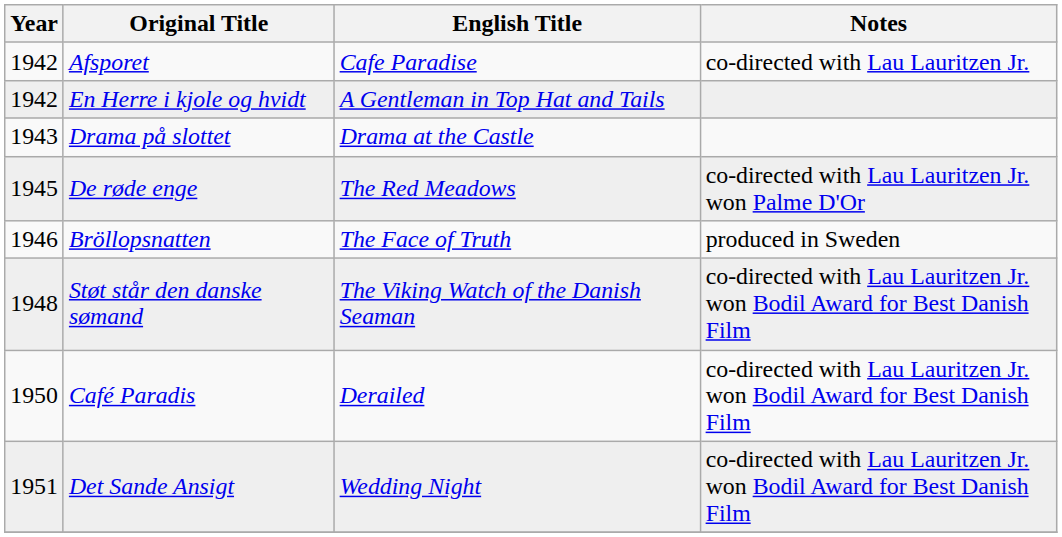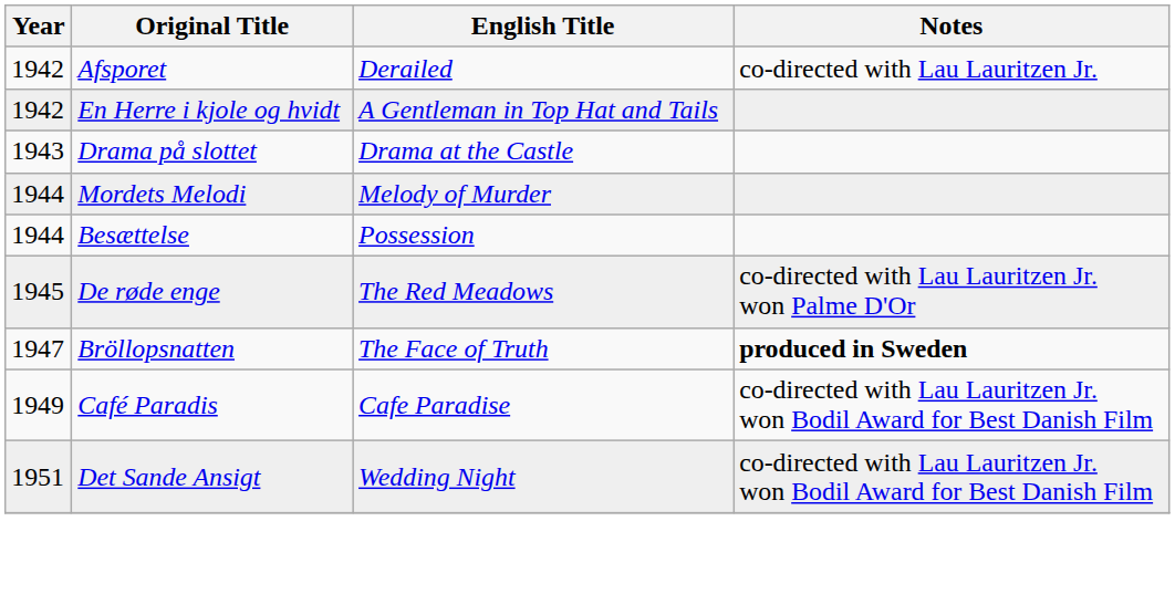 <table class="wikitable" width="80%">
 <tr>
 <th>Year</th>
 <th>Original Title</th>
 <th>English Title</th>
 <th>Notes</th>
 </tr>
 <tr>
 <td>1942</td>
 <td><em><a href='#'>Afsporet</a></em></td>
-<td><em><a href='#'>Cafe Paradise</a></em></td>
+<td><em><a href='#'>Derailed</a></em></td>
 <td>co-directed with <a href='#'>Lau Lauritzen Jr.</a></td>
 </tr>
 <tr style=background:#efefef;>
 <td>1942</td>
 <td><em><a href='#'>En Herre i kjole og hvidt</a></em></td>
 <td><em><a href='#'>A Gentleman in Top Hat and Tails</a></em></td>
 <td></td>
 </tr>
 <tr>
 <td>1943</td>
 <td><em><a href='#'>Drama på slottet</a></em></td>
 <td><em><a href='#'>Drama at the Castle</a></em></td>
 <td></td>
 </tr>
 <tr style=background:#efefef;>
+<td>1944</td>
+<td><em><a href='#'>Mordets Melodi</a></em></td>
+<td><em><a href='#'>Melody of Murder</a></em></td>
+<td></td>
+</tr>
+<tr>
+<td>1944</td>
+<td><em><a href='#'>Besættelse</a></em></td>
+<td><em><a href='#'>Possession</a></em></td>
+<td></td>
+</tr>
+<tr style=background:#efefef;>
 <td>1945</td>
 <td><em><a href='#'>De røde enge</a></em></td>
 <td><em><a href='#'>The Red Meadows</a></em></td>
 <td>co-directed with <a href='#'>Lau Lauritzen Jr.</a><br> won <a href='#'>Palme D'Or</a></td>
 </tr>
 <tr>
-<td>1946</td>
+<td>1947</td>
 <td><em><a href='#'>Bröllopsnatten</a></em></td>
 <td><em><a href='#'>The Face of Truth</a></em></td>
-<td>produced in Sweden</td>
-</tr>
-<tr style=background:#efefef;>
-<td>1948</td>
-<td><em><a href='#'>Støt står den danske sømand</a></em></td>
-<td><em><a href='#'>The Viking Watch of the Danish Seaman</a></em></td>
-<td>co-directed with <a href='#'>Lau Lauritzen Jr.</a><br> won <a href='#'>Bodil Award for Best Danish Film</a></td>
+<td><strong>produced in Sweden</strong></td>
 </tr>
 <tr>
-<td>1950</td>
+<td>1949</td>
 <td><em><a href='#'>Café Paradis</a></em></td>
-<td><em><a href='#'>Derailed</a></em></td>
+<td><em><a href='#'>Cafe Paradise</a></em></td>
 <td>co-directed with <a href='#'>Lau Lauritzen Jr.</a><br> won <a href='#'>Bodil Award for Best Danish Film</a></td>
 </tr>
 <tr style=background:#efefef;>
 <td>1951</td>
 <td><em><a href='#'>Det Sande Ansigt</a></em></td>
 <td><em><a href='#'>Wedding Night</a></em></td>
 <td>co-directed with <a href='#'>Lau Lauritzen Jr.</a><br> won <a href='#'>Bodil Award for Best Danish Film</a></td>
 </tr>
 <tr>
 </tr>
 </table>
